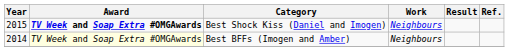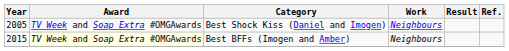 <table class="wikitable">
 <tr>
 <th>Year</th>
 <th>Award</th>
 <th>Category</th>
 <th>Work</th>
 <th>Result</th>
 <th>Ref.</th>
 </tr>
 <tr>
-<td>2015</td>
-<td><strong><em><a href='#'>TV Week</a></em> and <em><a href='#'>Soap Extra</a></em> #OMGAwards</strong></td>
+<td>2005</td>
+<td><em><a href='#'>TV Week</a></em> and <em><a href='#'>Soap Extra</a></em> #OMGAwards</td>
 <td>Best Shock Kiss (<a href='#'>Daniel</a> and <a href='#'>Imogen</a>)</td>
 <td><em><a href='#'>Neighbours</a></em></td>
 <td></td>
 <td></td>
 </tr>
 <tr>
-<td>2014</td>
+<td>2015</td>
 <td style="background: lightyellow;"><em>TV Week</em> and <em>Soap Extra</em> #OMGAwards</td>
 <td>Best BFFs (Imogen and <a href='#'>Amber</a>)</td>
 <td><em>Neighbours</em></td>
 <td></td>
 <td></td>
 </tr>
 <tr>
 </tr>
 </table>
